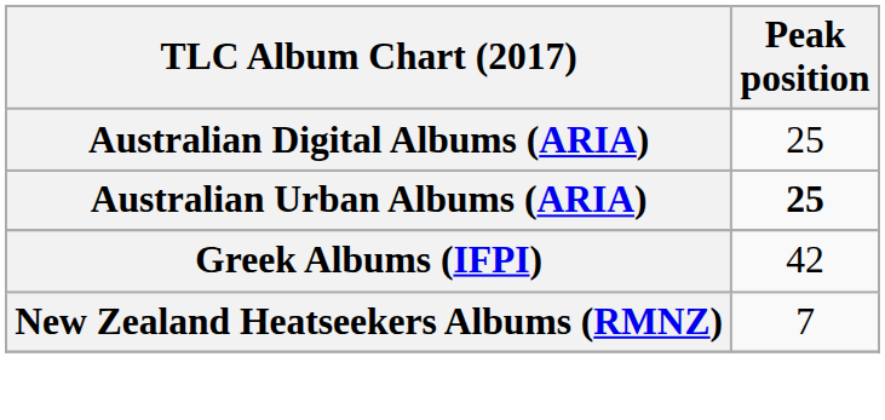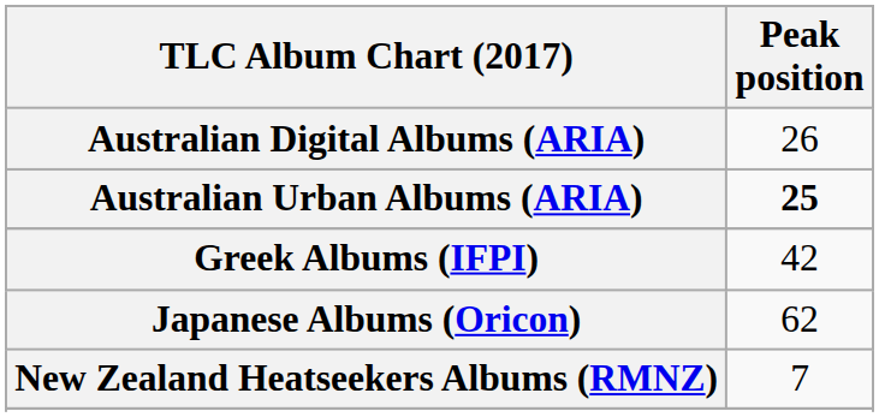 <table class="wikitable plainrowheaders sortable" style="text-align:center">
 <tr>
 <th scope="col">TLC Album Chart (2017)</th>
 <th scope="col">Peak<br>position</th>
 </tr>
 <tr>
 <th scope="row">Australian Digital Albums (<a href='#'>ARIA</a>)</th>
-<td>25</td>
+<td>26</td>
 </tr>
 <tr>
 <th scope="row">Australian Urban Albums (<a href='#'>ARIA</a>)</th>
 <td><strong>25</strong></td>
 </tr>
 <tr>
 </tr>
 <tr>
 </tr>
 <tr>
 <th scope="row">Greek Albums (<a href='#'>IFPI</a>)</th>
 <td>42</td>
+</tr>
+<tr>
+<th scope="row">Japanese Albums (<a href='#'>Oricon</a>)</th>
+<td>62</td>
 </tr>
 <tr>
 <th scope="row">New Zealand Heatseekers Albums (<a href='#'>RMNZ</a>)</th>
 <td>7</td>
 </tr>
 <tr>
 </tr>
 <tr>
 </tr>
 <tr>
 </tr>
 <tr>
 </tr>
 <tr>
 </tr>
 <tr>
 </tr>
 <tr>
 </tr>
 </table>
